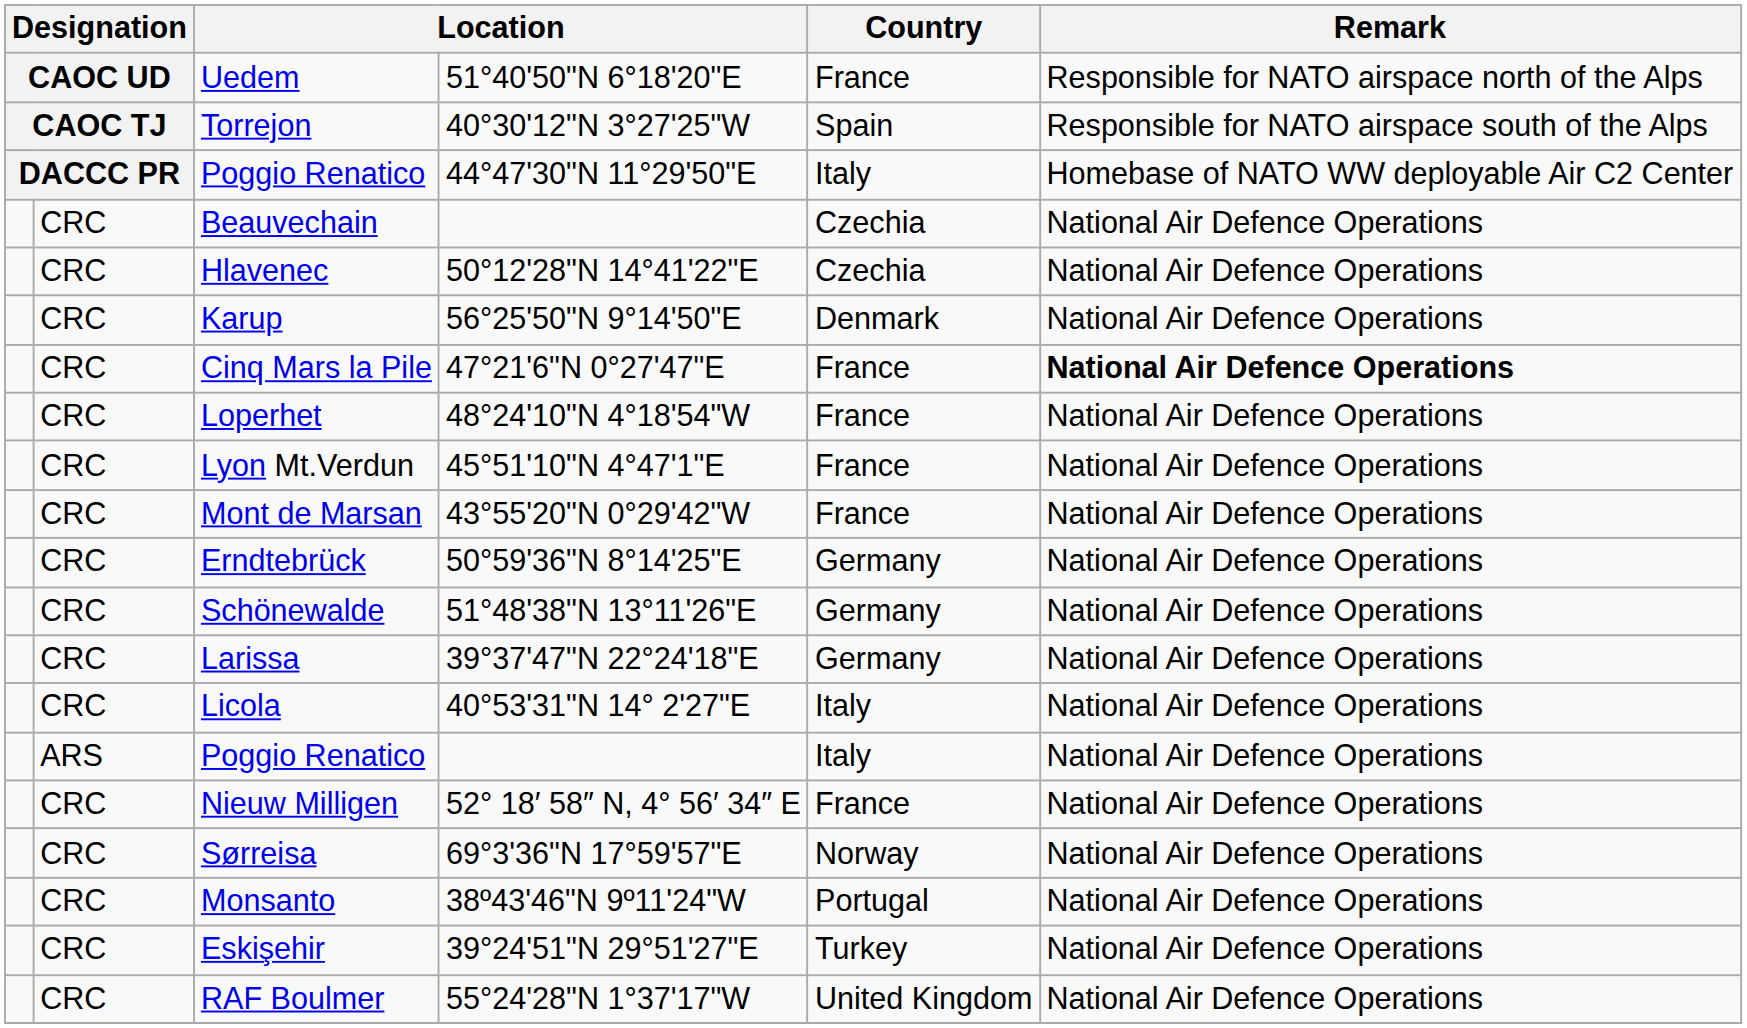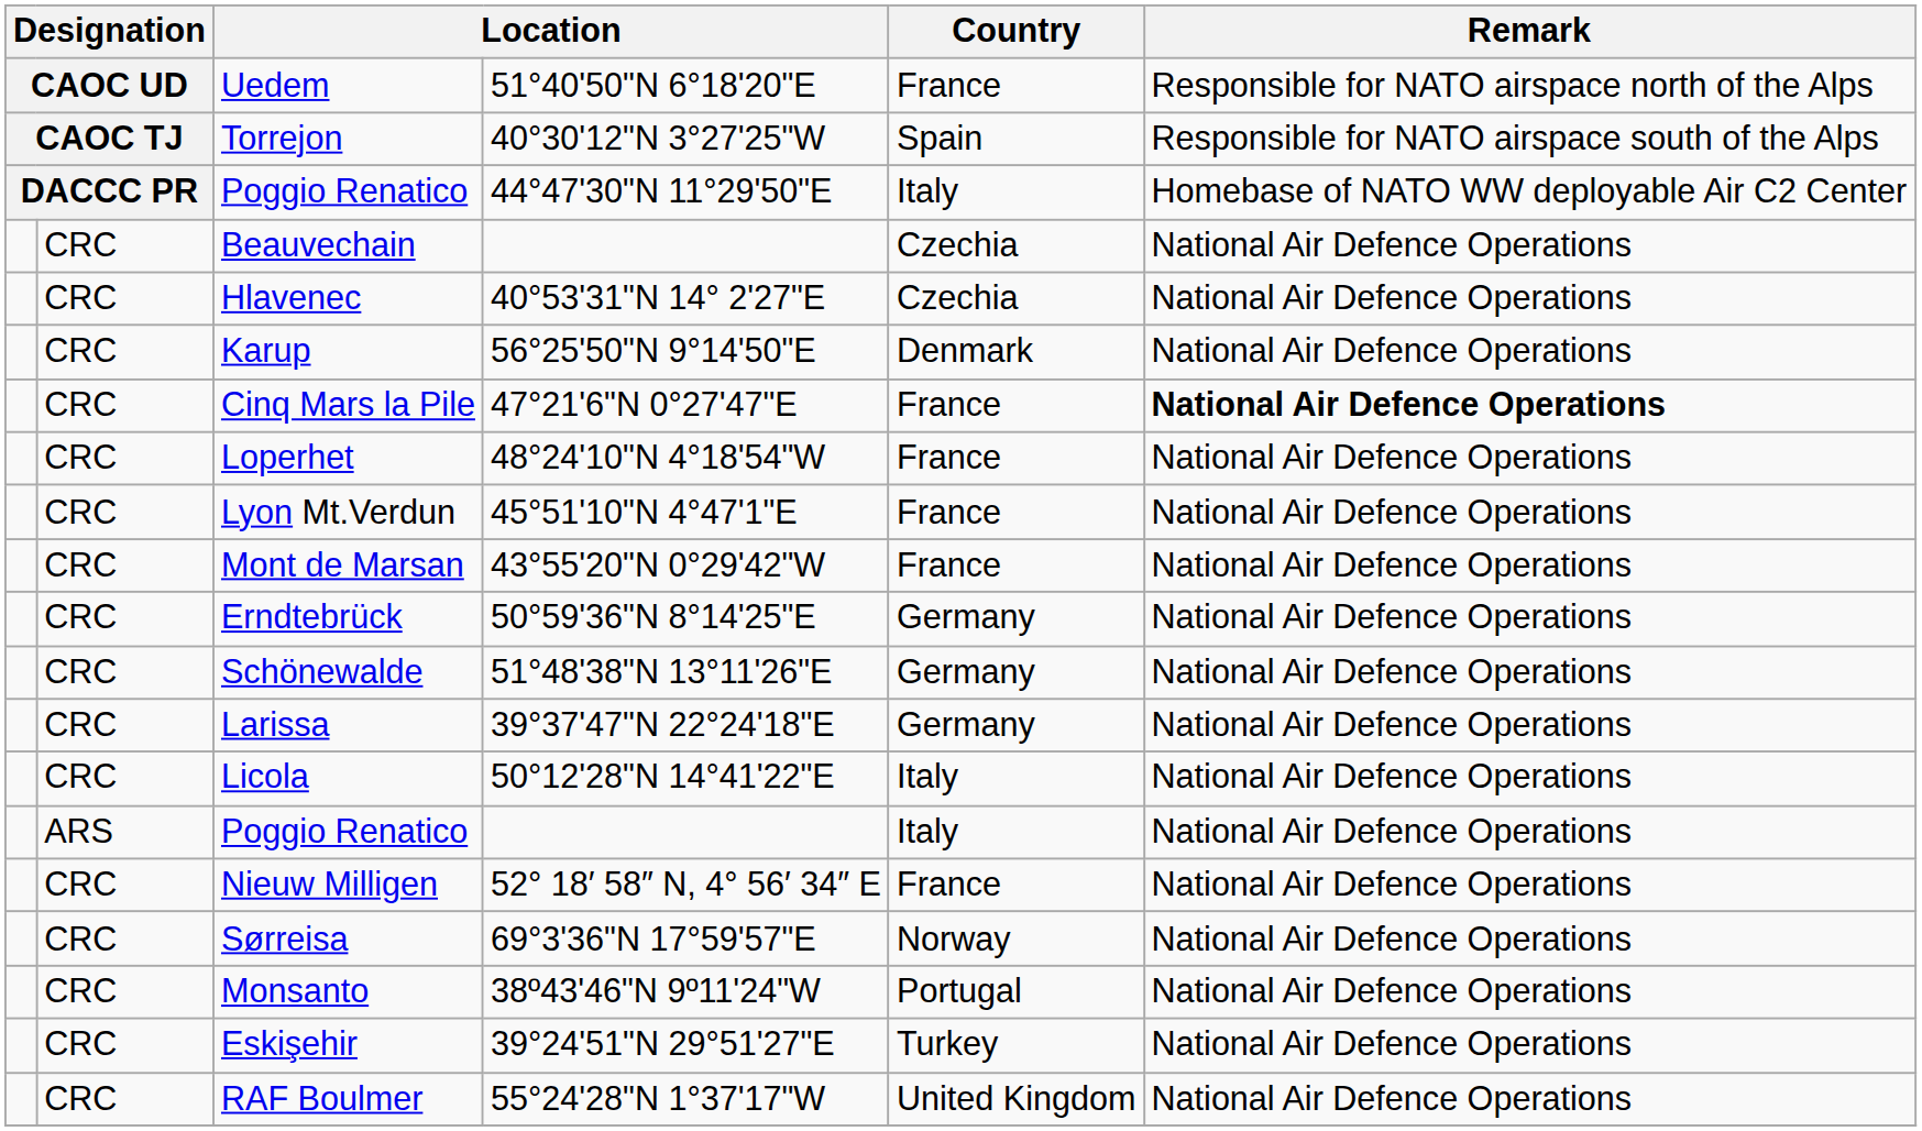 <table class="wikitable">
 <tr>
 <th colspan="3">Designation</th>
 <th colspan="2">Location</th>
 <th>Country</th>
 <th>Remark</th>
 </tr>
 <tr>
 <th scope="row" colspan="3">CAOC UD</th>
 <td><a href='#'>Uedem</a></td>
 <td>51°40'50"N  6°18'20"E</td>
 <td>France</td>
 <td>Responsible for NATO airspace north of the Alps</td>
 </tr>
 <tr>
 <th scope="row" colspan="3">CAOC TJ</th>
 <td><a href='#'>Torrejon</a></td>
 <td>40°30'12"N 3°27'25"W</td>
 <td>Spain</td>
 <td>Responsible for NATO airspace south of the Alps</td>
 </tr>
 <tr>
 <th scope="row" colspan="3">DACCC PR</th>
 <td><a href='#'>Poggio Renatico</a></td>
 <td>44°47'30"N 11°29'50"E</td>
 <td>Italy</td>
 <td>Homebase of NATO WW deployable Air C2 Center</td>
 </tr>
 <tr>
 <td></td>
 <td colspan="2">CRC</td>
 <td><a href='#'>Beauvechain</a></td>
 <td></td>
 <td>Czechia</td>
 <td>National Air Defence Operations</td>
 </tr>
 <tr>
 <td></td>
 <td colspan="2">CRC</td>
 <td><a href='#'>Hlavenec</a></td>
-<td>50°12'28"N 14°41'22"E</td>
+<td>40°53'31"N 14° 2'27"E</td>
 <td>Czechia</td>
 <td>National Air Defence Operations</td>
 </tr>
 <tr>
 <td></td>
 <td colspan="2">CRC</td>
 <td><a href='#'>Karup</a></td>
 <td>56°25'50"N 9°14'50"E</td>
 <td>Denmark</td>
 <td>National Air Defence Operations</td>
 </tr>
 <tr>
 <td></td>
 <td colspan="2">CRC</td>
 <td><a href='#'>Cinq Mars la Pile</a></td>
 <td>47°21'6"N  0°27'47"E</td>
 <td>France</td>
 <td><strong>National Air Defence Operations</strong></td>
 </tr>
 <tr>
 <td></td>
 <td colspan="2">CRC</td>
 <td><a href='#'>Loperhet</a></td>
 <td>48°24'10"N 4°18'54"W</td>
 <td>France</td>
 <td>National Air Defence Operations</td>
 </tr>
 <tr>
 <td></td>
 <td colspan="2">CRC</td>
 <td><a href='#'>Lyon</a> Mt.Verdun</td>
 <td>45°51'10"N 4°47'1"E</td>
 <td>France</td>
 <td>National Air Defence Operations</td>
 </tr>
 <tr>
 <td></td>
 <td colspan="2">CRC</td>
 <td><a href='#'>Mont de Marsan</a></td>
 <td>43°55'20"N 0°29'42"W</td>
 <td>France</td>
 <td>National Air Defence Operations</td>
 </tr>
 <tr>
 <td></td>
 <td colspan="2">CRC</td>
 <td><a href='#'>Erndtebrück</a></td>
 <td>50°59'36"N 8°14'25"E</td>
 <td>Germany</td>
 <td>National Air Defence Operations</td>
 </tr>
 <tr>
 <td></td>
 <td colspan="2">CRC</td>
 <td><a href='#'>Schönewalde</a></td>
 <td>51°48'38"N 13°11'26"E</td>
 <td>Germany</td>
 <td>National Air Defence Operations</td>
 </tr>
 <tr>
 <td></td>
 <td colspan="2">CRC</td>
 <td><a href='#'>Larissa</a></td>
 <td>39°37'47"N 22°24'18"E</td>
 <td>Germany</td>
 <td>National Air Defence Operations</td>
 </tr>
 <tr>
 <td></td>
 <td colspan="2">CRC</td>
 <td><a href='#'>Licola</a></td>
-<td>40°53'31"N 14° 2'27"E</td>
+<td>50°12'28"N 14°41'22"E</td>
 <td>Italy</td>
 <td>National Air Defence Operations</td>
 </tr>
 <tr>
 <td></td>
 <td colspan="2">ARS</td>
 <td><a href='#'>Poggio Renatico</a></td>
 <td></td>
 <td>Italy</td>
 <td>National Air Defence Operations</td>
 </tr>
 <tr>
 <td></td>
 <td colspan="2">CRC</td>
 <td><a href='#'>Nieuw Milligen</a></td>
 <td>52° 18′ 58″ N, 4° 56′ 34″ E</td>
 <td>France</td>
 <td>National Air Defence Operations</td>
 </tr>
 <tr>
 <td></td>
 <td colspan="2">CRC</td>
 <td><a href='#'>Sørreisa</a></td>
 <td>69°3'36"N 17°59'57"E</td>
 <td>Norway</td>
 <td>National Air Defence Operations</td>
 </tr>
 <tr>
 <td></td>
 <td colspan="2">CRC</td>
 <td><a href='#'>Monsanto</a></td>
 <td>38º43'46"N 9º11'24"W</td>
 <td>Portugal</td>
 <td>National Air Defence Operations</td>
 </tr>
 <tr>
 <td></td>
 <td colspan="2">CRC</td>
 <td><a href='#'>Eskişehir</a></td>
 <td>39°24'51"N 29°51'27"E</td>
 <td>Turkey</td>
 <td>National Air Defence Operations</td>
 </tr>
 <tr>
 <td></td>
 <td colspan="2">CRC</td>
 <td><a href='#'>RAF Boulmer</a></td>
 <td>55°24'28"N 1°37'17"W</td>
 <td>United Kingdom</td>
 <td>National Air Defence Operations</td>
 </tr>
 <tr>
 </tr>
 </table>
